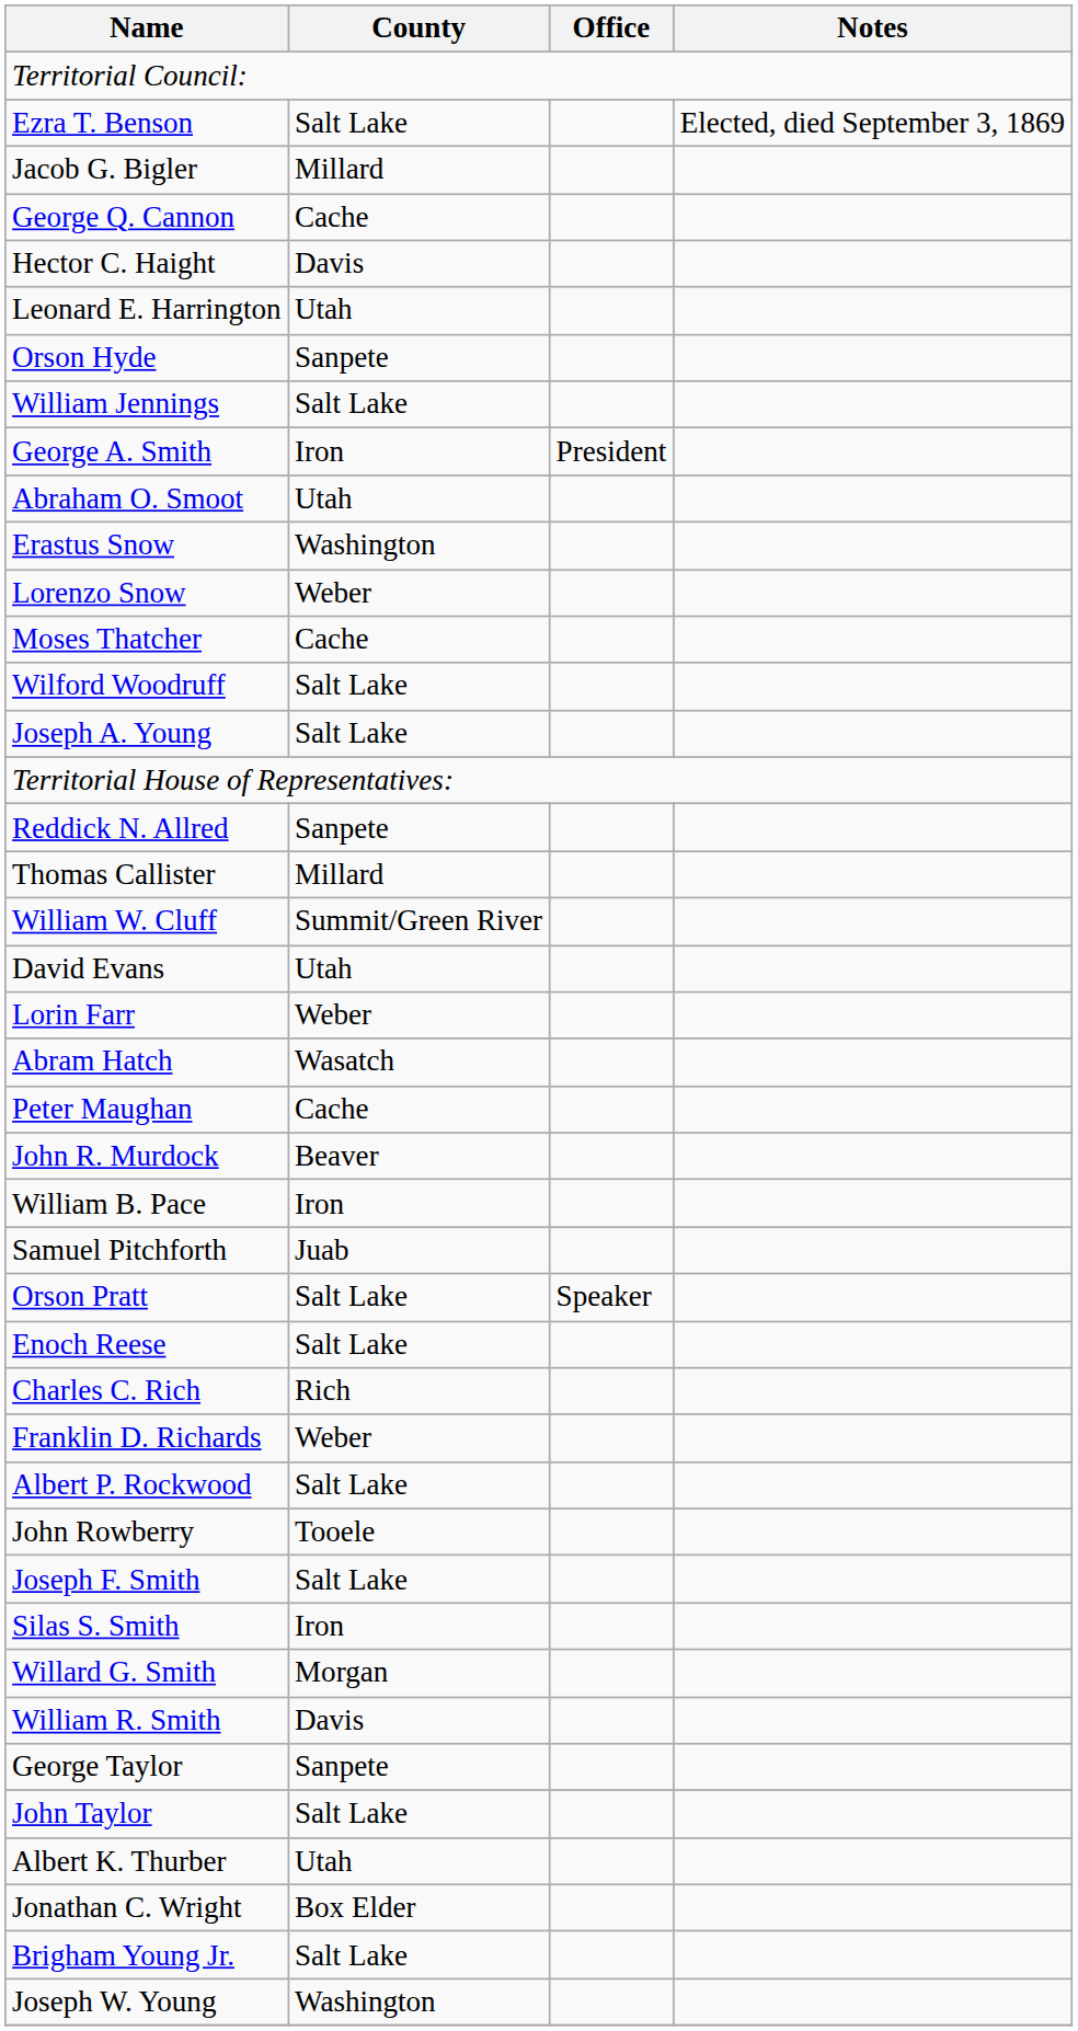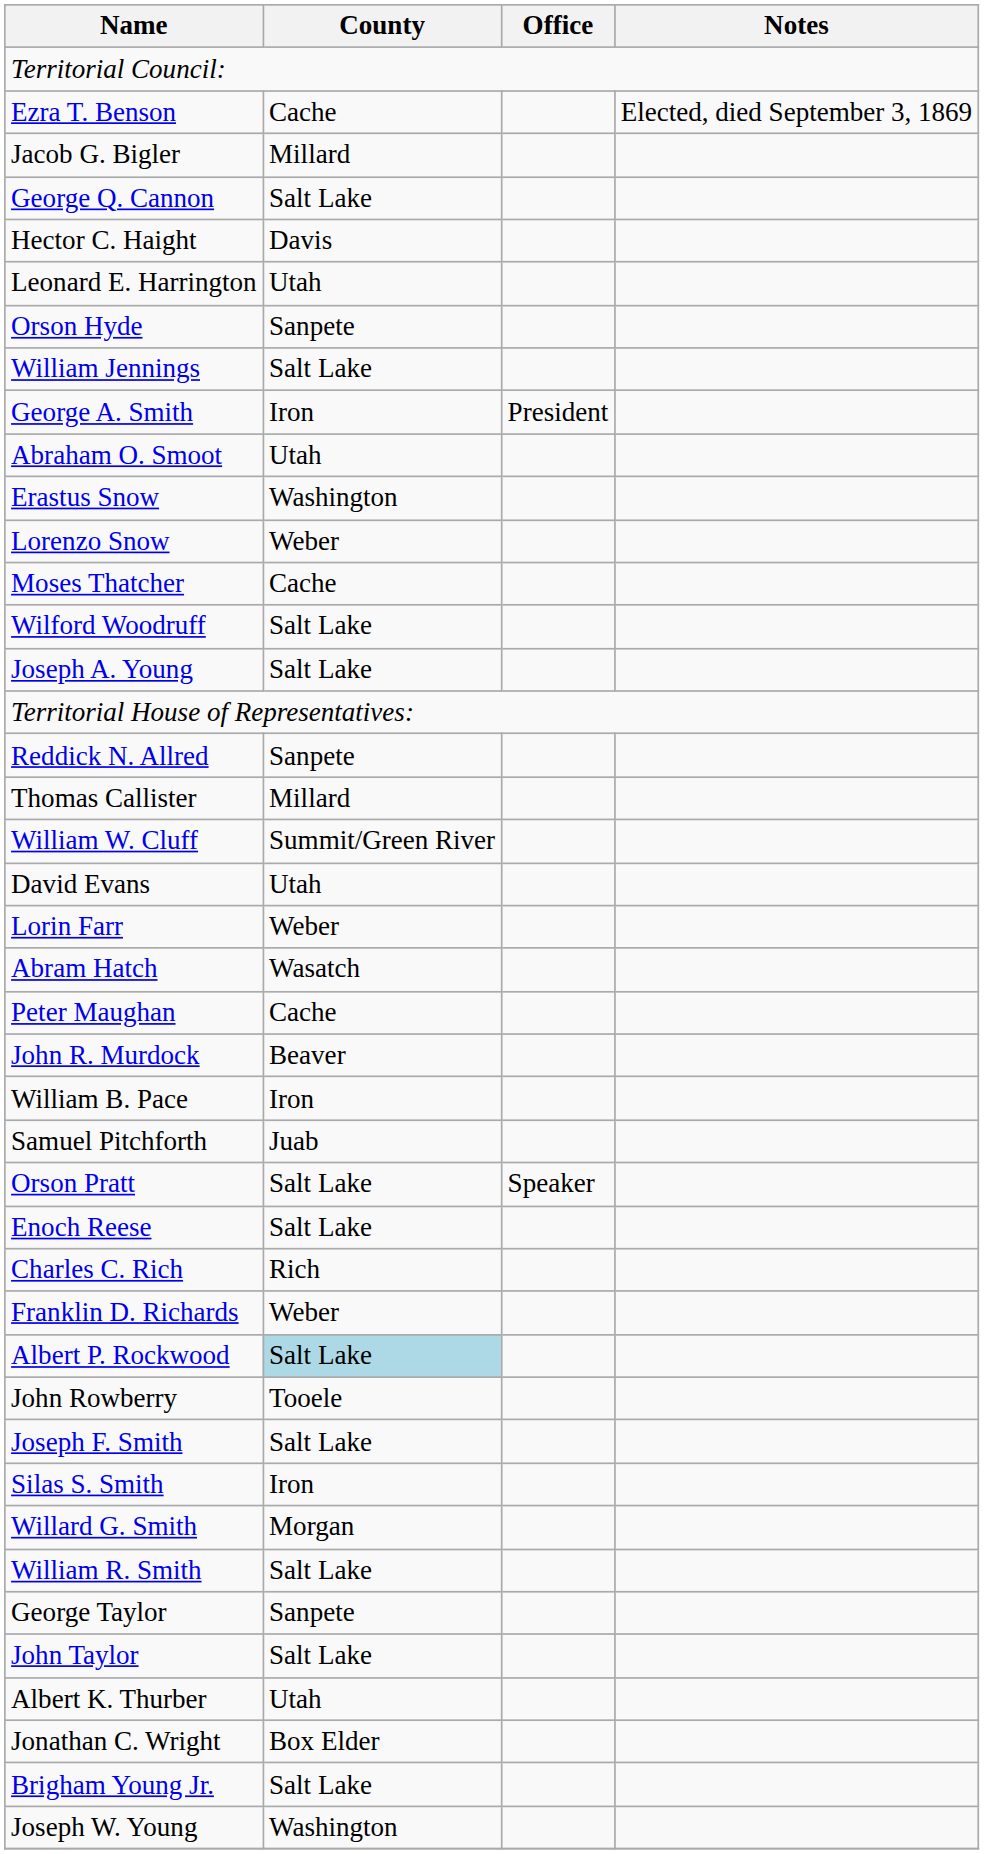 <table class="wikitable">
 <tr>
 <th>Name</th>
 <th>County</th>
 <th>Office</th>
 <th>Notes</th>
 </tr>
 <tr>
 <td colspan=8><em>Territorial Council:</em></td>
 </tr>
 <tr>
 <td><a href='#'>Ezra T. Benson</a></td>
-<td>Salt Lake</td>
+<td>Cache</td>
 <td></td>
 <td>Elected, died September 3, 1869</td>
 </tr>
 <tr>
 <td>Jacob G. Bigler</td>
 <td>Millard</td>
 <td></td>
 <td></td>
 </tr>
 <tr>
 <td><a href='#'>George Q. Cannon</a></td>
-<td>Cache</td>
+<td>Salt Lake</td>
 <td></td>
 <td></td>
 </tr>
 <tr>
 <td>Hector C. Haight</td>
 <td>Davis</td>
 <td></td>
 <td></td>
 </tr>
 <tr>
 <td>Leonard E. Harrington</td>
 <td>Utah</td>
 <td></td>
 <td></td>
 </tr>
 <tr>
 <td><a href='#'>Orson Hyde</a></td>
 <td>Sanpete</td>
 <td></td>
 <td></td>
 </tr>
 <tr>
 <td><a href='#'>William Jennings</a></td>
 <td>Salt Lake</td>
 <td></td>
 <td></td>
 </tr>
 <tr>
 <td><a href='#'>George A. Smith</a></td>
 <td>Iron</td>
 <td>President</td>
 <td></td>
 </tr>
 <tr>
 <td><a href='#'>Abraham O. Smoot</a></td>
 <td>Utah</td>
 <td></td>
 <td></td>
 </tr>
 <tr>
 <td><a href='#'>Erastus Snow</a></td>
 <td>Washington</td>
 <td></td>
 <td></td>
 </tr>
 <tr>
 <td><a href='#'>Lorenzo Snow</a></td>
 <td>Weber</td>
 <td></td>
 <td></td>
 </tr>
 <tr>
 <td><a href='#'>Moses Thatcher</a></td>
 <td>Cache</td>
 <td></td>
 <td></td>
 </tr>
 <tr>
 <td><a href='#'>Wilford Woodruff</a></td>
 <td>Salt Lake</td>
 <td></td>
 <td></td>
 </tr>
 <tr>
 <td><a href='#'>Joseph A. Young</a></td>
 <td>Salt Lake</td>
 <td></td>
 <td></td>
 </tr>
 <tr>
 <td colspan=8><em>Territorial House of Representatives:</em></td>
 </tr>
 <tr>
 <td><a href='#'>Reddick N. Allred</a></td>
 <td>Sanpete</td>
 <td></td>
 <td></td>
 </tr>
 <tr>
 <td>Thomas Callister</td>
 <td>Millard</td>
 <td></td>
 <td></td>
 </tr>
 <tr>
 <td><a href='#'>William W. Cluff</a></td>
 <td>Summit/Green River</td>
 <td></td>
 <td></td>
 </tr>
 <tr>
 <td>David Evans</td>
 <td>Utah</td>
 <td></td>
 <td></td>
 </tr>
 <tr>
 <td><a href='#'>Lorin Farr</a></td>
 <td>Weber</td>
 <td></td>
 <td></td>
 </tr>
 <tr>
 <td><a href='#'>Abram Hatch</a></td>
 <td>Wasatch</td>
 <td></td>
 <td></td>
 </tr>
 <tr>
 <td><a href='#'>Peter Maughan</a></td>
 <td>Cache</td>
 <td></td>
 <td></td>
 </tr>
 <tr>
 <td><a href='#'>John R. Murdock</a></td>
 <td>Beaver</td>
 <td></td>
 <td></td>
 </tr>
 <tr>
 <td>William B. Pace</td>
 <td>Iron</td>
 <td></td>
 <td></td>
 </tr>
 <tr>
 <td>Samuel Pitchforth</td>
 <td>Juab</td>
 <td></td>
 <td></td>
 </tr>
 <tr>
 <td><a href='#'>Orson Pratt</a></td>
 <td>Salt Lake</td>
 <td>Speaker</td>
 <td></td>
 </tr>
 <tr>
 <td><a href='#'>Enoch Reese</a></td>
 <td>Salt Lake</td>
 <td></td>
 <td></td>
 </tr>
 <tr>
 <td><a href='#'>Charles C. Rich</a></td>
 <td>Rich</td>
 <td></td>
 <td></td>
 </tr>
 <tr>
 <td><a href='#'>Franklin D. Richards</a></td>
 <td>Weber</td>
 <td></td>
 <td></td>
 </tr>
 <tr>
 <td><a href='#'>Albert P. Rockwood</a></td>
-<td>Salt Lake</td>
+<td style="background: lightblue;">Salt Lake</td>
 <td></td>
 <td></td>
 </tr>
 <tr>
 <td>John Rowberry</td>
 <td>Tooele</td>
 <td></td>
 <td></td>
 </tr>
 <tr>
 <td><a href='#'>Joseph F. Smith</a></td>
 <td>Salt Lake</td>
 <td></td>
 <td></td>
 </tr>
 <tr>
 <td><a href='#'>Silas S. Smith</a></td>
 <td>Iron</td>
 <td></td>
 <td></td>
 </tr>
 <tr>
 <td><a href='#'>Willard G. Smith</a></td>
 <td>Morgan</td>
 <td></td>
 <td></td>
 </tr>
 <tr>
 <td><a href='#'>William R. Smith</a></td>
-<td>Davis</td>
+<td>Salt Lake</td>
 <td></td>
 <td></td>
 </tr>
 <tr>
 <td>George Taylor</td>
 <td>Sanpete</td>
 <td></td>
 <td></td>
 </tr>
 <tr>
 <td><a href='#'>John Taylor</a></td>
 <td>Salt Lake</td>
 <td></td>
 <td></td>
 </tr>
 <tr>
 <td>Albert K. Thurber</td>
 <td>Utah</td>
 <td></td>
 <td></td>
 </tr>
 <tr>
 <td>Jonathan C. Wright</td>
 <td>Box Elder</td>
 <td></td>
 <td></td>
 </tr>
 <tr>
 <td><a href='#'>Brigham Young Jr.</a></td>
 <td>Salt Lake</td>
 <td></td>
 <td></td>
 </tr>
 <tr>
 <td>Joseph W. Young</td>
 <td>Washington</td>
 <td></td>
 <td></td>
 </tr>
 <tr>
 </tr>
 </table>
